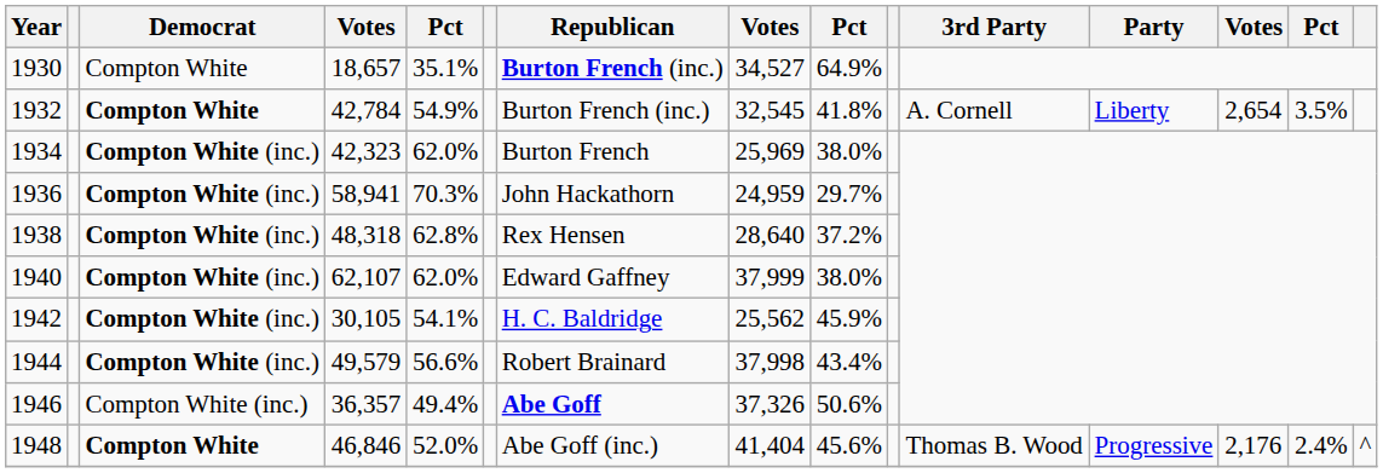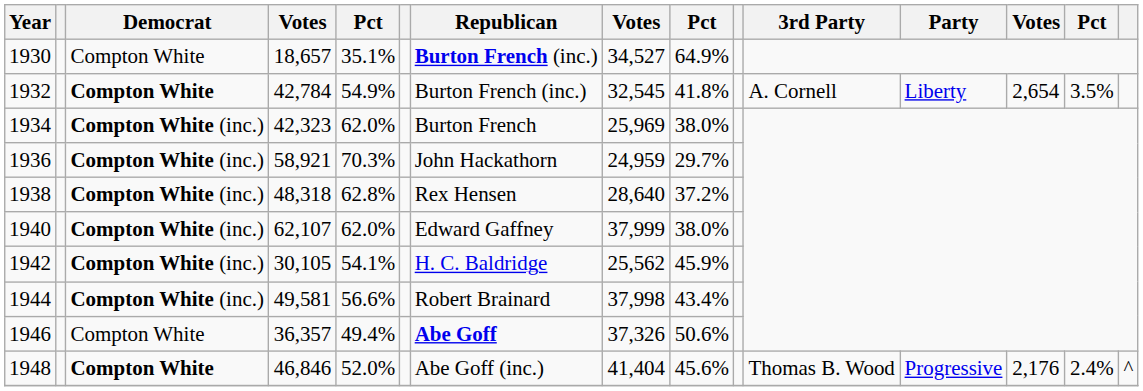 <table class="wikitable" style="margin:0.5em ; font-size:95%">
 <tr>
 <th>Year</th>
 <th></th>
 <th>Democrat</th>
 <th>Votes</th>
 <th>Pct</th>
 <th></th>
 <th>Republican</th>
 <th>Votes</th>
 <th>Pct</th>
 <th></th>
 <th>3rd Party</th>
 <th>Party</th>
 <th>Votes</th>
 <th>Pct</th>
 <th></th>
 </tr>
 <tr>
 <td>1930</td>
 <td></td>
 <td>Compton White</td>
 <td>18,657</td>
 <td>35.1%</td>
 <td></td>
 <td><strong><a href='#'>Burton French</a></strong> (inc.)</td>
 <td>34,527</td>
 <td>64.9%</td>
 <td></td>
 </tr>
 <tr>
 <td>1932</td>
 <td></td>
 <td><strong>Compton White</strong></td>
 <td>42,784</td>
 <td>54.9%</td>
 <td></td>
 <td>Burton French (inc.)</td>
 <td>32,545</td>
 <td>41.8%</td>
 <td></td>
 <td>A. Cornell</td>
 <td><a href='#'>Liberty</a></td>
 <td>2,654</td>
 <td>3.5%</td>
 <td></td>
 </tr>
 <tr>
 <td>1934</td>
 <td></td>
 <td><strong>Compton White</strong> (inc.)</td>
 <td>42,323</td>
 <td>62.0%</td>
 <td></td>
 <td>Burton French</td>
 <td>25,969</td>
 <td>38.0%</td>
 <td></td>
 </tr>
 <tr>
 <td>1936</td>
 <td></td>
 <td><strong>Compton White</strong> (inc.)</td>
-<td>58,941</td>
+<td>58,921</td>
 <td>70.3%</td>
 <td></td>
 <td>John Hackathorn</td>
 <td>24,959</td>
 <td>29.7%</td>
 <td></td>
 </tr>
 <tr>
 <td>1938</td>
 <td></td>
 <td><strong>Compton White</strong> (inc.)</td>
 <td>48,318</td>
 <td>62.8%</td>
 <td></td>
 <td>Rex Hensen</td>
 <td>28,640</td>
 <td>37.2%</td>
 <td></td>
 </tr>
 <tr>
 <td>1940</td>
 <td></td>
 <td><strong>Compton White</strong> (inc.)</td>
 <td>62,107</td>
 <td>62.0%</td>
 <td></td>
 <td>Edward Gaffney</td>
 <td>37,999</td>
 <td>38.0%</td>
 <td></td>
 </tr>
 <tr>
 <td>1942</td>
 <td></td>
 <td><strong>Compton White</strong> (inc.)</td>
 <td>30,105</td>
 <td>54.1%</td>
 <td></td>
 <td><a href='#'>H. C. Baldridge</a></td>
 <td>25,562</td>
 <td>45.9%</td>
 <td></td>
 </tr>
 <tr>
 <td>1944</td>
 <td></td>
 <td><strong>Compton White</strong> (inc.)</td>
-<td>49,579</td>
+<td>49,581</td>
 <td>56.6%</td>
 <td></td>
 <td>Robert Brainard</td>
 <td>37,998</td>
 <td>43.4%</td>
 <td></td>
 </tr>
 <tr>
 <td>1946</td>
 <td></td>
-<td>Compton White (inc.)</td>
+<td>Compton White</td>
 <td>36,357</td>
 <td>49.4%</td>
 <td></td>
 <td><strong><a href='#'>Abe Goff</a></strong></td>
 <td>37,326</td>
 <td>50.6%</td>
 <td></td>
 </tr>
 <tr>
 <td>1948</td>
 <td></td>
 <td><strong>Compton White</strong></td>
 <td>46,846</td>
 <td>52.0%</td>
 <td></td>
 <td>Abe Goff (inc.)</td>
 <td>41,404</td>
 <td>45.6%</td>
 <td></td>
 <td>Thomas B. Wood</td>
 <td><a href='#'>Progressive</a></td>
 <td>2,176</td>
 <td>2.4%</td>
 <td>^</td>
 </tr>
 <tr>
 </tr>
 </table>
